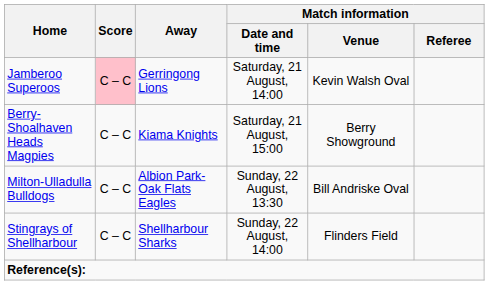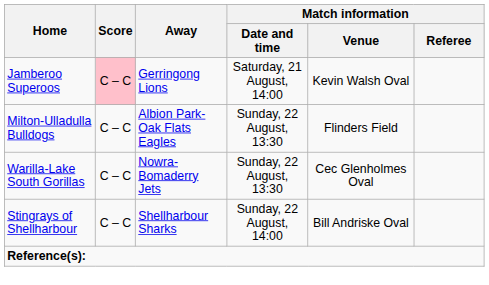 <table class="wikitable" width="100% text-align:center;">
 <tr>
 <th rowspan="2" width="19%">Home</th>
 <th rowspan="2" width="8%">Score</th>
 <th rowspan="2" width="19%">Away</th>
 <th colspan="3">Match information</th>
 </tr>
 <tr bgcolor="#CCCCCC">
 <th width="17%">Date and time</th>
 <th width="22%">Venue</th>
 <th>Referee</th>
 </tr>
 <tr>
 <td> <a href='#'>Jamberoo Superoos</a></td>
 <td style="background: pink; text-align:center;">C – C</td>
 <td> <a href='#'>Gerringong Lions</a></td>
 <td style="text-align:center;">Saturday, 21 August, 14:00</td>
 <td style="text-align:center;">Kevin Walsh Oval</td>
 <td style="text-align:center;"></td>
 </tr>
 <tr>
-<td> <a href='#'>Berry-Shoalhaven Heads Magpies</a></td>
-<td style="text-align:center;">C – C</td>
-<td> <a href='#'>Kiama Knights</a></td>
-<td style="text-align:center;">Saturday, 21 August, 15:00</td>
-<td style="text-align:center;">Berry Showground</td>
-<td style="text-align:center;"></td>
-</tr>
-<tr>
 <td> <a href='#'>Milton-Ulladulla Bulldogs</a></td>
 <td style="text-align:center;">C – C</td>
 <td> <a href='#'>Albion Park-Oak Flats Eagles</a></td>
 <td style="text-align:center;">Sunday, 22 August, 13:30</td>
-<td style="text-align:center;">Bill Andriske Oval</td>
+<td style="text-align:center;">Flinders Field</td>
+<td style="text-align:center;"></td>
+</tr>
+<tr>
+<td> <a href='#'>Warilla-Lake South Gorillas</a></td>
+<td style="text-align:center;">C – C</td>
+<td> <a href='#'>Nowra-Bomaderry Jets</a></td>
+<td style="text-align:center;">Sunday, 22 August, 13:30</td>
+<td style="text-align:center;">Cec Glenholmes Oval</td>
 <td style="text-align:center;"></td>
 </tr>
 <tr>
 <td> <a href='#'>Stingrays of Shellharbour</a></td>
 <td style="text-align:center;">C – C</td>
 <td> <a href='#'>Shellharbour Sharks</a></td>
 <td style="text-align:center;">Sunday, 22 August, 14:00</td>
-<td style="text-align:center;">Flinders Field</td>
+<td style="text-align:center;">Bill Andriske Oval</td>
 <td style="text-align:center;"></td>
 </tr>
 <tr>
 <td colspan="6"><strong>Reference(s):</strong></td>
 </tr>
 </table>
